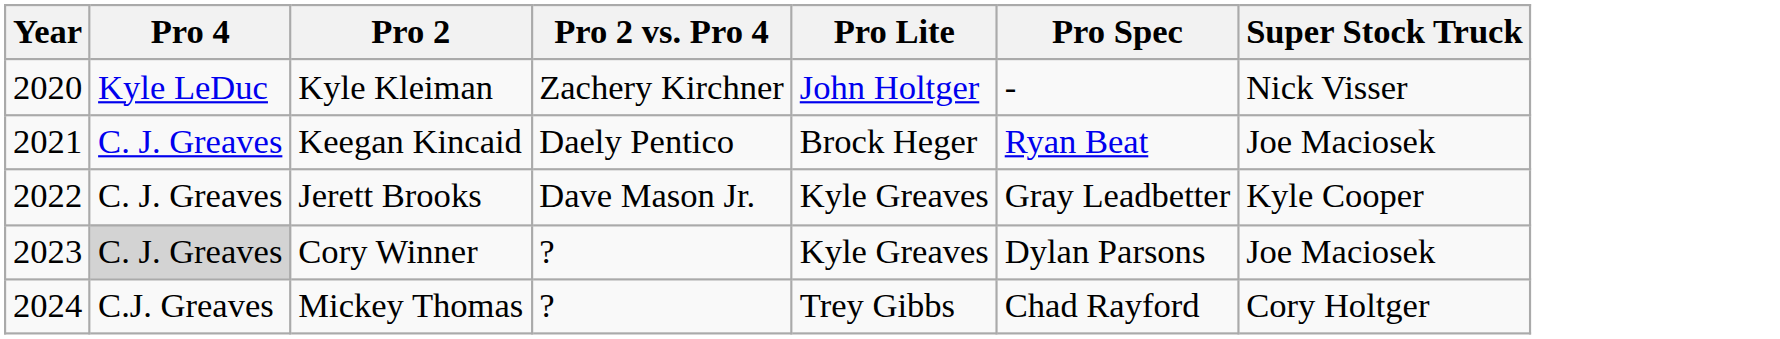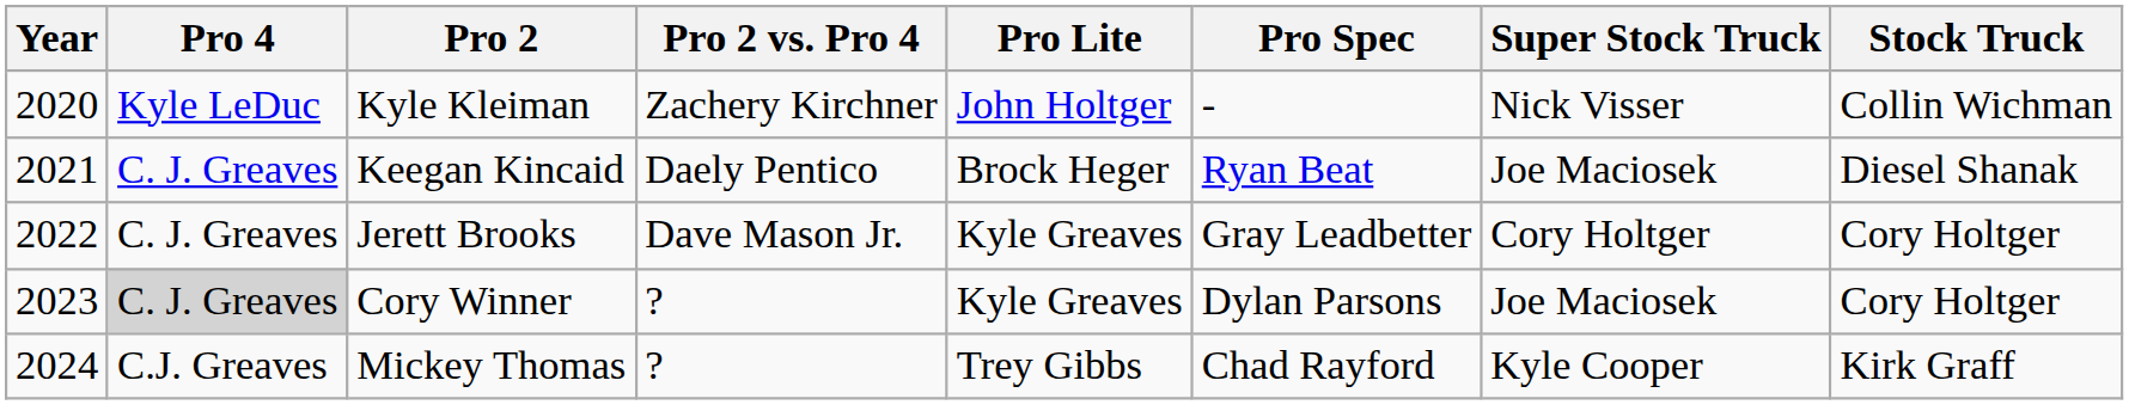 <table class="wikitable">
 <tr>
 <th>Year</th>
 <th>Pro 4</th>
 <th>Pro 2</th>
 <th>Pro 2 vs. Pro 4</th>
 <th>Pro Lite</th>
 <th>Pro Spec</th>
 <th>Super Stock Truck</th>
+<th>Stock Truck</th>
 </tr>
 <tr>
 <td>2020</td>
 <td><a href='#'>Kyle LeDuc</a></td>
 <td>Kyle Kleiman</td>
 <td>Zachery Kirchner</td>
 <td><a href='#'>John Holtger</a></td>
 <td>-</td>
 <td>Nick Visser</td>
+<td>Collin Wichman</td>
 </tr>
 <tr>
 <td>2021</td>
 <td><a href='#'>C. J. Greaves</a></td>
 <td>Keegan Kincaid</td>
 <td>Daely Pentico</td>
 <td>Brock Heger</td>
 <td><a href='#'>Ryan Beat</a></td>
 <td>Joe Maciosek</td>
+<td>Diesel Shanak</td>
 </tr>
 <tr>
 <td>2022</td>
 <td>C. J. Greaves</td>
 <td>Jerett Brooks</td>
 <td>Dave Mason Jr.</td>
 <td>Kyle Greaves</td>
 <td>Gray Leadbetter</td>
-<td>Kyle Cooper</td>
+<td>Cory Holtger</td>
+<td>Cory Holtger</td>
 </tr>
 <tr>
 <td>2023</td>
 <td style="background: lightgrey;">C. J. Greaves</td>
 <td>Cory Winner</td>
 <td>?</td>
 <td>Kyle Greaves</td>
 <td>Dylan Parsons</td>
 <td>Joe Maciosek</td>
+<td>Cory Holtger</td>
 </tr>
 <tr>
 <td>2024</td>
 <td>C.J. Greaves</td>
 <td>Mickey Thomas</td>
 <td>?</td>
 <td>Trey Gibbs</td>
 <td>Chad Rayford</td>
-<td>Cory Holtger</td>
+<td>Kyle Cooper</td>
+<td>Kirk Graff</td>
 </tr>
 </table>
